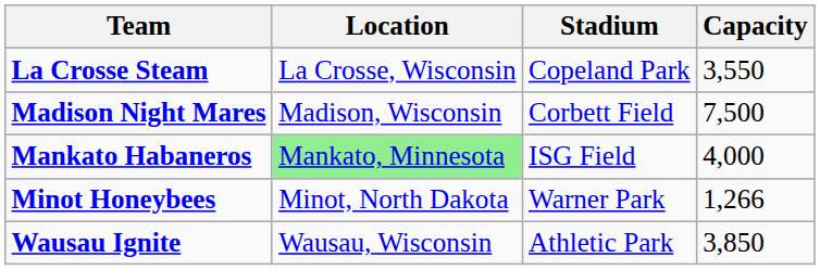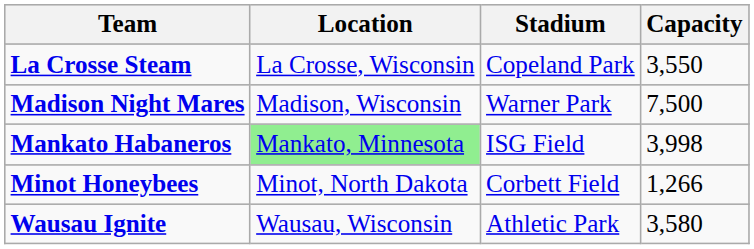 <table class="wikitable sortable">
 <tr>
 <th>Team</th>
 <th>Location</th>
 <th>Stadium</th>
 <th>Capacity</th>
 </tr>
 <tr>
 <td><strong><a href='#'>La Crosse Steam</a></strong></td>
 <td><a href='#'>La Crosse, Wisconsin</a></td>
 <td><a href='#'>Copeland Park</a></td>
 <td>3,550</td>
 </tr>
 <tr>
 <td><strong><a href='#'>Madison Night Mares</a></strong></td>
 <td><a href='#'>Madison, Wisconsin</a></td>
-<td><a href='#'>Corbett Field</a></td>
+<td><a href='#'>Warner Park</a></td>
 <td>7,500</td>
 </tr>
 <tr>
 <td><strong><a href='#'>Mankato Habaneros</a></strong></td>
 <td style="background: lightgreen;"><a href='#'>Mankato, Minnesota</a></td>
 <td><a href='#'>ISG Field</a></td>
-<td>4,000</td>
+<td>3,998</td>
 </tr>
 <tr>
 <td><strong><a href='#'>Minot Honeybees</a></strong></td>
 <td><a href='#'>Minot, North Dakota</a></td>
-<td><a href='#'>Warner Park</a></td>
+<td><a href='#'>Corbett Field</a></td>
 <td>1,266</td>
 </tr>
 <tr>
 <td><strong><a href='#'>Wausau Ignite</a></strong></td>
 <td><a href='#'>Wausau, Wisconsin</a></td>
 <td><a href='#'>Athletic Park</a></td>
-<td>3,850</td>
+<td>3,580</td>
 </tr>
 </table>
